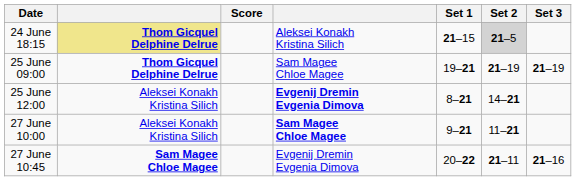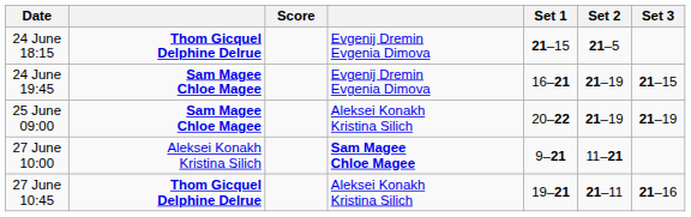 <table class="wikitable" style="text-align: center; font-size:90% ">
 <tr>
 <th width="60">Date</th>
 <th align="right" width="200"></th>
 <th width="60">Score</th>
 <th align="left" width="200"></th>
 <th width="50">Set 1</th>
 <th width="50">Set 2</th>
 <th width="50">Set 3</th>
 </tr>
 <tr>
 <td>24 June<br>18:15</td>
-<td align="right" style="background: khaki;"><strong><a href='#'>Thom Gicquel</a> <br><a href='#'>Delphine Delrue</a> </strong></td>
+<td align="right"><strong><a href='#'>Thom Gicquel</a> <br><a href='#'>Delphine Delrue</a> </strong></td>
 <td align="center"></td>
-<td align="left"> <a href='#'>Aleksei Konakh</a><br> <a href='#'>Kristina Silich</a></td>
+<td align="left"> <a href='#'>Evgenij Dremin</a><br> <a href='#'>Evgenia Dimova</a></td>
 <td><strong>21</strong>–15</td>
-<td style="background: lightgrey;"><strong>21</strong>–5</td>
+<td><strong>21</strong>–5</td>
 <td></td>
 </tr>
 <tr>
+<td>24 June<br>19:45</td>
+<td align="right"><strong><a href='#'>Sam Magee</a> <br><a href='#'>Chloe Magee</a> </strong></td>
+<td align="center"></td>
+<td align="left"> <a href='#'>Evgenij Dremin</a><br> <a href='#'>Evgenia Dimova</a></td>
+<td>16–<strong>21</strong></td>
+<td><strong>21</strong>–19</td>
+<td><strong>21</strong>–15</td>
+</tr>
+<tr>
 <td>25 June<br>09:00</td>
-<td align="right"><strong><a href='#'>Thom Gicquel</a> <br><a href='#'>Delphine Delrue</a> </strong></td>
+<td align="right"><strong><a href='#'>Sam Magee</a> <br><a href='#'>Chloe Magee</a> </strong></td>
 <td align="center"></td>
-<td align="left"> <a href='#'>Sam Magee</a><br> <a href='#'>Chloe Magee</a></td>
-<td>19–<strong>21</strong></td>
+<td align="left"> <a href='#'>Aleksei Konakh</a><br> <a href='#'>Kristina Silich</a></td>
+<td>20–<strong>22</strong></td>
 <td><strong>21</strong>–19</td>
 <td><strong>21</strong>–19</td>
-</tr>
-<tr>
-<td>25 June<br>12:00</td>
-<td align="right"><a href='#'>Aleksei Konakh</a> <br><a href='#'>Kristina Silich</a> </td>
-<td align="center"></td>
-<td align="left"><strong> <a href='#'>Evgenij Dremin</a><br> <a href='#'>Evgenia Dimova</a></strong></td>
-<td>8–<strong>21</strong></td>
-<td>14–<strong>21</strong></td>
-<td></td>
 </tr>
 <tr>
 <td>27 June<br>10:00</td>
 <td align="right"><a href='#'>Aleksei Konakh</a> <br><a href='#'>Kristina Silich</a> </td>
 <td align="center"></td>
 <td align="left"><strong> <a href='#'>Sam Magee</a><br> <a href='#'>Chloe Magee</a></strong></td>
 <td>9–<strong>21</strong></td>
 <td>11–<strong>21</strong></td>
 <td></td>
 </tr>
 <tr>
 <td>27 June<br>10:45</td>
-<td align="right"><strong><a href='#'>Sam Magee</a> <br><a href='#'>Chloe Magee</a> </strong></td>
+<td align="right"><strong><a href='#'>Thom Gicquel</a> <br><a href='#'>Delphine Delrue</a> </strong></td>
 <td align="center"></td>
-<td align="left"> <a href='#'>Evgenij Dremin</a><br> <a href='#'>Evgenia Dimova</a></td>
-<td>20–<strong>22</strong></td>
+<td align="left"> <a href='#'>Aleksei Konakh</a><br> <a href='#'>Kristina Silich</a></td>
+<td>19–<strong>21</strong></td>
 <td><strong>21</strong>–11</td>
 <td><strong>21</strong>–16</td>
 </tr>
 </table>
